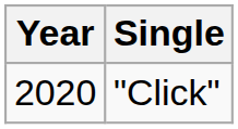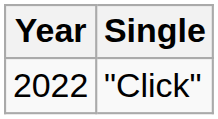 <table class="wikitable">
 <tr>
 <th>Year</th>
 <th>Single</th>
 </tr>
 <tr>
-<td>2020</td>
+<td>2022</td>
 <td>"Click" </td>
 </tr>
 </table>
